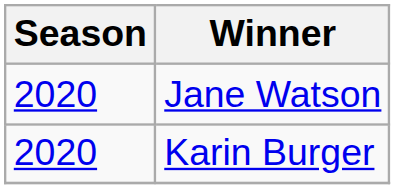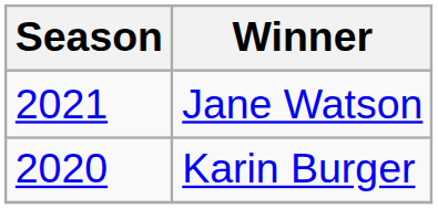 <table class="wikitable collapsible">
 <tr>
 <th>Season</th>
 <th>Winner</th>
 </tr>
 <tr>
-<td><a href='#'>2020</a></td>
+<td><a href='#'>2021</a></td>
 <td><a href='#'>Jane Watson</a></td>
 </tr>
 <tr>
 <td><a href='#'>2020</a></td>
 <td><a href='#'>Karin Burger</a></td>
 </tr>
 <tr>
 </tr>
 </table>
